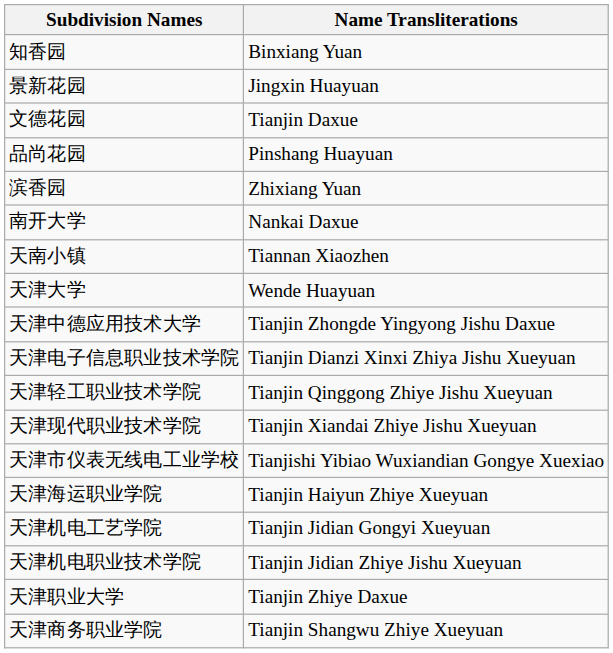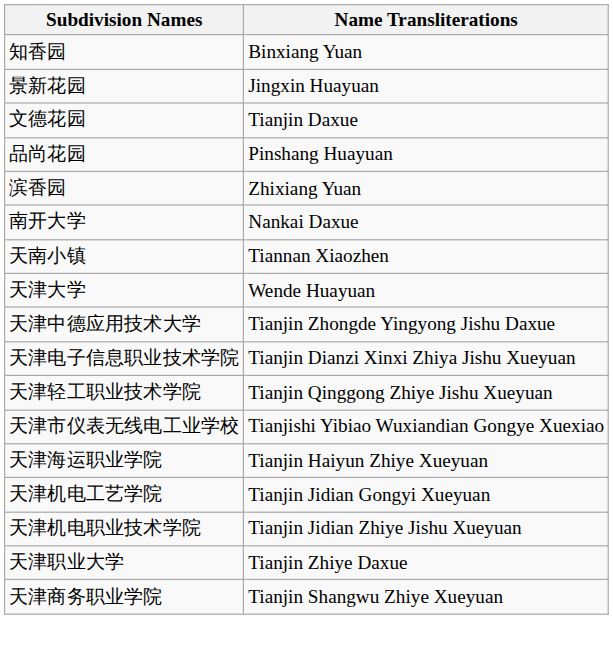 <table class="wikitable sortable">
 <tr>
 <th>Subdivision Names</th>
 <th>Name Transliterations</th>
 </tr>
 <tr>
 <td>知香园</td>
 <td>Binxiang Yuan</td>
 </tr>
 <tr>
 <td>景新花园</td>
 <td>Jingxin Huayuan</td>
 </tr>
 <tr>
 <td>文德花园</td>
 <td>Tianjin Daxue</td>
 </tr>
 <tr>
 <td>品尚花园</td>
 <td>Pinshang Huayuan</td>
 </tr>
 <tr>
 <td>滨香园</td>
 <td>Zhixiang Yuan</td>
 </tr>
 <tr>
 <td>南开大学</td>
 <td>Nankai Daxue</td>
 </tr>
 <tr>
 <td>天南小镇</td>
 <td>Tiannan Xiaozhen</td>
 </tr>
 <tr>
 <td>天津大学</td>
 <td>Wende Huayuan</td>
 </tr>
 <tr>
 <td>天津中德应用技术大学</td>
 <td>Tianjin Zhongde Yingyong Jishu Daxue</td>
 </tr>
 <tr>
 <td>天津电子信息职业技术学院</td>
 <td>Tianjin Dianzi Xinxi Zhiya Jishu Xueyuan</td>
 </tr>
 <tr>
 <td>天津轻工职业技术学院</td>
 <td>Tianjin Qinggong Zhiye Jishu Xueyuan</td>
 </tr>
 <tr>
-<td>天津现代职业技术学院</td>
-<td>Tianjin Xiandai Zhiye Jishu Xueyuan</td>
-</tr>
-<tr>
 <td>天津市仪表无线电工业学校</td>
 <td>Tianjishi Yibiao Wuxiandian Gongye Xuexiao</td>
 </tr>
 <tr>
 <td>天津海运职业学院</td>
 <td>Tianjin Haiyun Zhiye Xueyuan</td>
 </tr>
 <tr>
 <td>天津机电工艺学院</td>
 <td>Tianjin Jidian Gongyi Xueyuan</td>
 </tr>
 <tr>
 <td>天津机电职业技术学院</td>
 <td>Tianjin Jidian Zhiye Jishu Xueyuan</td>
 </tr>
 <tr>
 <td>天津职业大学</td>
 <td>Tianjin Zhiye Daxue</td>
 </tr>
 <tr>
 <td>天津商务职业学院</td>
 <td>Tianjin Shangwu Zhiye Xueyuan</td>
 </tr>
 </table>
